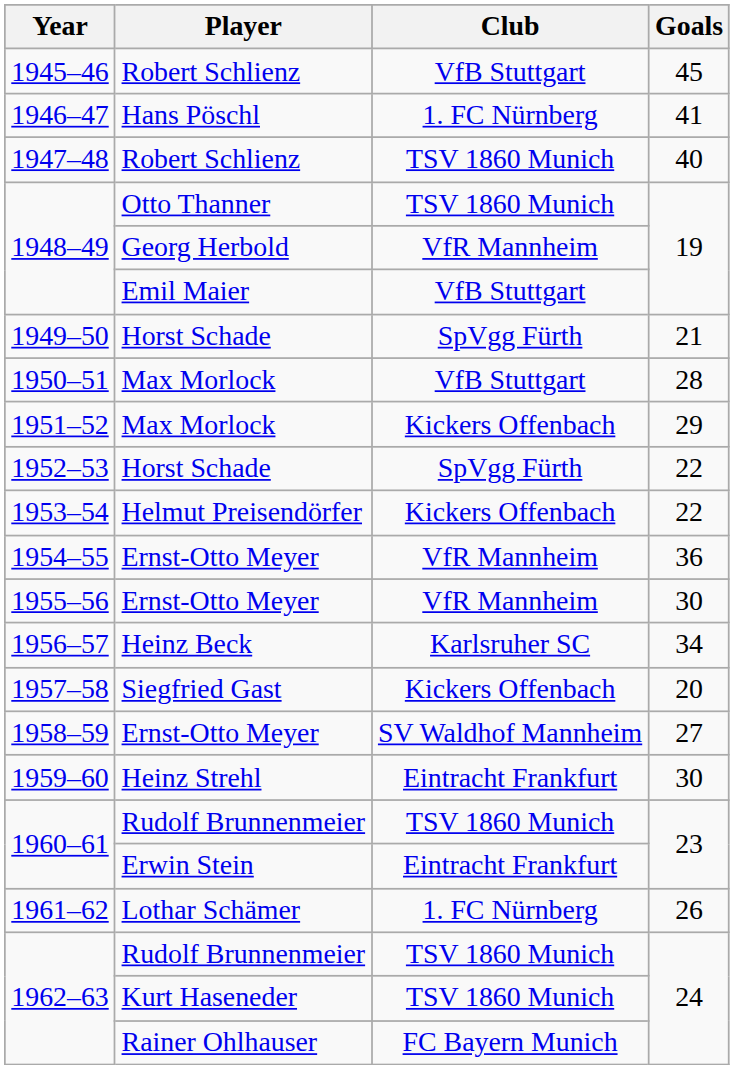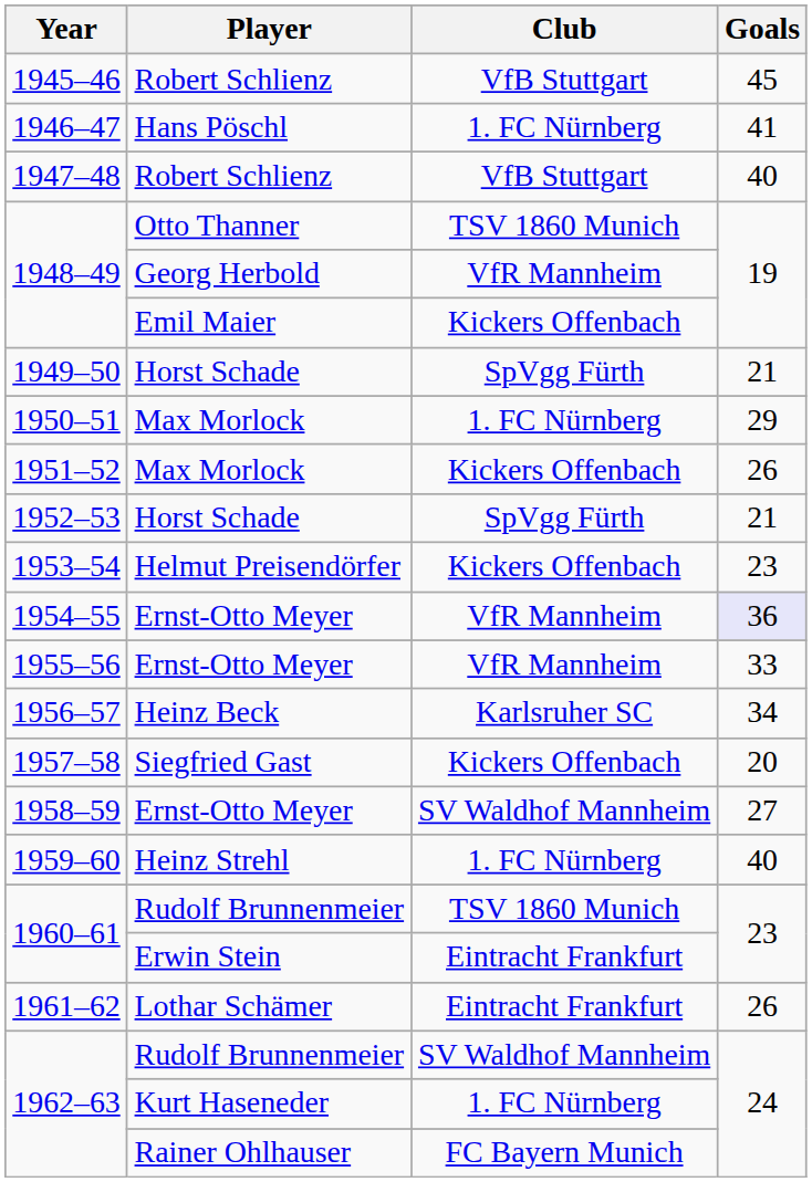 <table class="wikitable">
 <tr align="center" bgcolor="#dfdfdf">
 <th>Year</th>
 <th>Player</th>
 <th>Club</th>
 <th>Goals</th>
 </tr>
 <tr align="center">
 <td><a href='#'>1945–46</a></td>
 <td align="left"><a href='#'>Robert Schlienz</a></td>
 <td><a href='#'>VfB Stuttgart</a></td>
 <td>45</td>
 </tr>
 <tr align="center">
 <td><a href='#'>1946–47</a></td>
 <td align="left"><a href='#'>Hans Pöschl</a></td>
 <td><a href='#'>1. FC Nürnberg</a></td>
 <td>41</td>
 </tr>
 <tr align="center">
 <td><a href='#'>1947–48</a></td>
 <td align="left"><a href='#'>Robert Schlienz</a></td>
-<td><a href='#'>TSV 1860 Munich</a></td>
+<td><a href='#'>VfB Stuttgart</a></td>
 <td>40</td>
 </tr>
 <tr align="center">
 <td rowspan=3><a href='#'>1948–49</a></td>
 <td align="left"><a href='#'>Otto Thanner</a></td>
 <td><a href='#'>TSV 1860 Munich</a></td>
 <td rowspan=3>19</td>
 </tr>
 <tr align="center">
 <td align="left"><a href='#'>Georg Herbold</a></td>
 <td><a href='#'>VfR Mannheim</a></td>
 </tr>
 <tr align="center">
 <td align="left"><a href='#'>Emil Maier</a></td>
-<td><a href='#'>VfB Stuttgart</a></td>
+<td><a href='#'>Kickers Offenbach</a></td>
 </tr>
 <tr align="center">
 <td><a href='#'>1949–50</a></td>
 <td align="left"><a href='#'>Horst Schade</a></td>
 <td><a href='#'>SpVgg Fürth</a></td>
 <td>21</td>
 </tr>
 <tr align="center">
 <td><a href='#'>1950–51</a></td>
 <td align="left"><a href='#'>Max Morlock</a></td>
-<td><a href='#'>VfB Stuttgart</a></td>
-<td>28</td>
+<td><a href='#'>1. FC Nürnberg</a></td>
+<td>29</td>
 </tr>
 <tr align="center">
 <td><a href='#'>1951–52</a></td>
 <td align="left"><a href='#'>Max Morlock</a></td>
 <td><a href='#'>Kickers Offenbach</a></td>
-<td>29</td>
+<td>26</td>
 </tr>
 <tr align="center">
 <td><a href='#'>1952–53</a></td>
 <td align="left"><a href='#'>Horst Schade</a></td>
 <td><a href='#'>SpVgg Fürth</a></td>
-<td>22</td>
+<td>21</td>
 </tr>
 <tr align="center">
 <td><a href='#'>1953–54</a></td>
 <td align="left"><a href='#'>Helmut Preisendörfer</a></td>
 <td><a href='#'>Kickers Offenbach</a></td>
-<td>22</td>
+<td>23</td>
 </tr>
 <tr align="center">
 <td><a href='#'>1954–55</a></td>
 <td align="left"><a href='#'>Ernst-Otto Meyer</a></td>
 <td><a href='#'>VfR Mannheim</a></td>
-<td>36</td>
+<td style="background: lavender;">36</td>
 </tr>
 <tr align="center">
 <td><a href='#'>1955–56</a></td>
 <td align="left"><a href='#'>Ernst-Otto Meyer</a></td>
 <td><a href='#'>VfR Mannheim</a></td>
-<td>30</td>
+<td>33</td>
 </tr>
 <tr align="center">
 <td><a href='#'>1956–57</a></td>
 <td align="left"><a href='#'>Heinz Beck</a></td>
 <td><a href='#'>Karlsruher SC</a></td>
 <td>34</td>
 </tr>
 <tr align="center">
 <td><a href='#'>1957–58</a></td>
 <td align="left"><a href='#'>Siegfried Gast</a></td>
 <td><a href='#'>Kickers Offenbach</a></td>
 <td>20</td>
 </tr>
 <tr align="center">
 <td><a href='#'>1958–59</a></td>
 <td align="left"><a href='#'>Ernst-Otto Meyer</a></td>
 <td><a href='#'>SV Waldhof Mannheim</a></td>
 <td>27</td>
 </tr>
 <tr align="center">
 <td><a href='#'>1959–60</a></td>
 <td align="left"><a href='#'>Heinz Strehl</a></td>
-<td><a href='#'>Eintracht Frankfurt</a></td>
-<td>30</td>
+<td><a href='#'>1. FC Nürnberg</a></td>
+<td>40</td>
 </tr>
 <tr align="center">
 <td rowspan=2><a href='#'>1960–61</a></td>
 <td align="left"><a href='#'>Rudolf Brunnenmeier</a></td>
 <td><a href='#'>TSV 1860 Munich</a></td>
 <td rowspan=2>23</td>
 </tr>
 <tr align="center">
 <td align="left"><a href='#'>Erwin Stein</a></td>
 <td><a href='#'>Eintracht Frankfurt</a></td>
 </tr>
 <tr align="center">
 <td><a href='#'>1961–62</a></td>
 <td align="left"><a href='#'>Lothar Schämer</a></td>
-<td><a href='#'>1. FC Nürnberg</a></td>
+<td><a href='#'>Eintracht Frankfurt</a></td>
 <td>26</td>
 </tr>
 <tr align="center">
 <td rowspan=3><a href='#'>1962–63</a></td>
 <td align="left"><a href='#'>Rudolf Brunnenmeier</a></td>
-<td><a href='#'>TSV 1860 Munich</a></td>
+<td><a href='#'>SV Waldhof Mannheim</a></td>
 <td rowspan=3>24</td>
 </tr>
 <tr align="center">
 <td align="left"><a href='#'>Kurt Haseneder</a></td>
-<td><a href='#'>TSV 1860 Munich</a></td>
+<td><a href='#'>1. FC Nürnberg</a></td>
 </tr>
 <tr align="center">
 <td align="left"><a href='#'>Rainer Ohlhauser</a></td>
 <td><a href='#'>FC Bayern Munich</a></td>
 </tr>
 </table>
